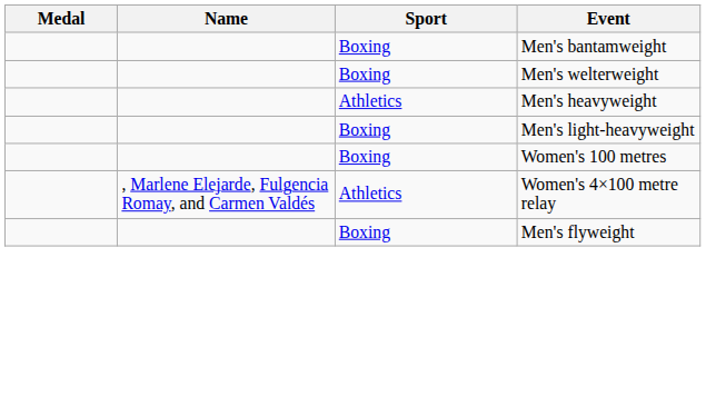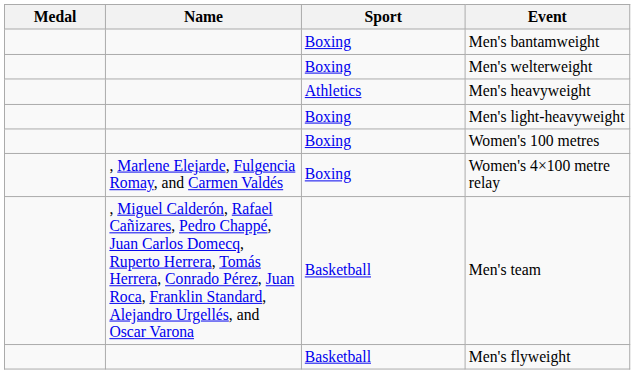 <table class="wikitable sortable">
 <tr>
 <th style="width:6em">Medal</th>
 <th style="width:12em">Name</th>
 <th style="width:10em">Sport</th>
 <th style="width:10em">Event</th>
 </tr>
 <tr>
 <td></td>
 <td></td>
 <td><a href='#'>Boxing</a></td>
 <td>Men's bantamweight</td>
 </tr>
 <tr>
 <td></td>
 <td></td>
 <td><a href='#'>Boxing</a></td>
 <td>Men's welterweight</td>
 </tr>
 <tr>
 <td></td>
 <td></td>
 <td><a href='#'>Athletics</a></td>
 <td>Men's heavyweight</td>
 </tr>
 <tr>
 <td></td>
 <td></td>
 <td><a href='#'>Boxing</a></td>
 <td>Men's light-heavyweight</td>
 </tr>
 <tr>
 <td></td>
 <td></td>
 <td><a href='#'>Boxing</a></td>
 <td>Women's 100 metres</td>
 </tr>
 <tr>
 <td></td>
 <td>, <a href='#'>Marlene Elejarde</a>, <a href='#'>Fulgencia Romay</a>, and <a href='#'>Carmen Valdés</a></td>
-<td><a href='#'>Athletics</a></td>
+<td><a href='#'>Boxing</a></td>
 <td>Women's 4×100 metre relay</td>
 </tr>
 <tr>
 <td></td>
+<td>, <a href='#'>Miguel Calderón</a>, <a href='#'>Rafael Cañizares</a>, <a href='#'>Pedro Chappé</a>, <a href='#'>Juan Carlos Domecq</a>, <a href='#'>Ruperto Herrera</a>, <a href='#'>Tomás Herrera</a>, <a href='#'>Conrado Pérez</a>, <a href='#'>Juan Roca</a>, <a href='#'>Franklin Standard</a>, <a href='#'>Alejandro Urgellés</a>, and <a href='#'>Oscar Varona</a></td>
+<td><a href='#'>Basketball</a></td>
+<td>Men's team</td>
+</tr>
+<tr>
 <td></td>
-<td><a href='#'>Boxing</a></td>
+<td></td>
+<td><a href='#'>Basketball</a></td>
 <td>Men's flyweight</td>
 </tr>
 </table>
